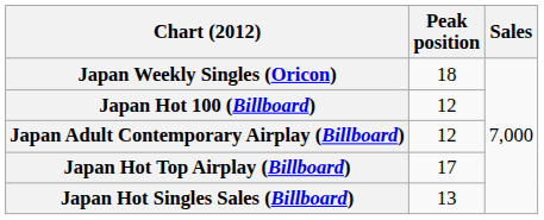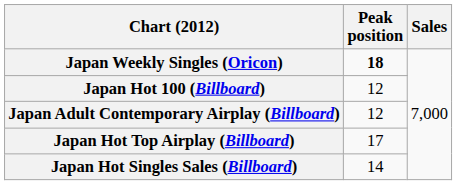 <table class="wikitable sortable plainrowheaders" style="text-align:center;">
 <tr>
 <th scope="col">Chart (2012)</th>
 <th scope="col">Peak<br>position</th>
 <th scope="col">Sales</th>
 </tr>
 <tr>
 <th scope="row">Japan Weekly Singles (<a href='#'>Oricon</a>)</th>
-<td style="text-align:center;">18</td>
+<td style="text-align:center;"><strong>18</strong></td>
 <td rowspan="7" style="text-align:left;">7,000</td>
 </tr>
 <tr>
 <th scope="row">Japan Hot 100 (<em><a href='#'>Billboard</a></em>)</th>
 <td style="text-align:center;">12</td>
 </tr>
 <tr>
 <th scope="row">Japan Adult Contemporary Airplay (<em><a href='#'>Billboard</a></em>)</th>
 <td style="text-align:center;">12</td>
 </tr>
 <tr>
 <th scope="row">Japan Hot Top Airplay (<em><a href='#'>Billboard</a></em>)</th>
 <td style="text-align:center;">17</td>
 </tr>
 <tr>
 <th scope="row">Japan Hot Singles Sales (<em><a href='#'>Billboard</a></em>)</th>
-<td style="text-align:center;">13</td>
+<td style="text-align:center;">14</td>
 </tr>
 </table>
